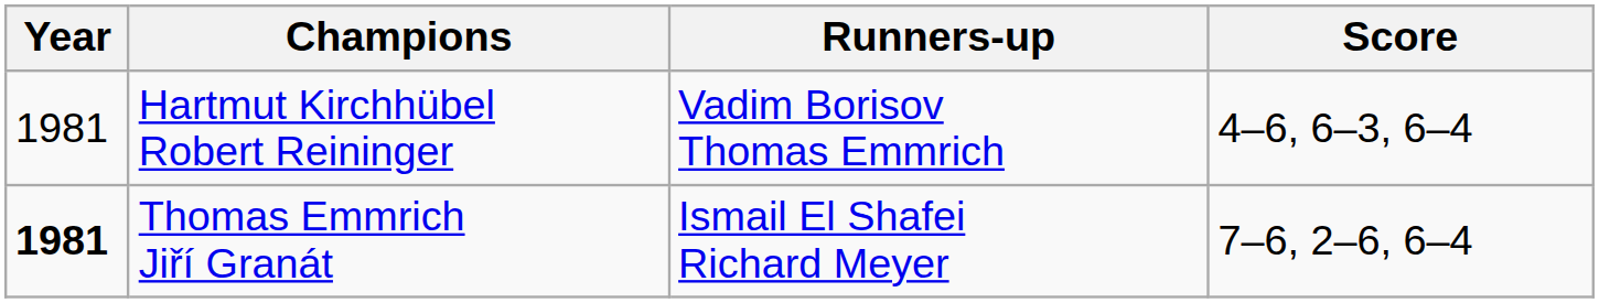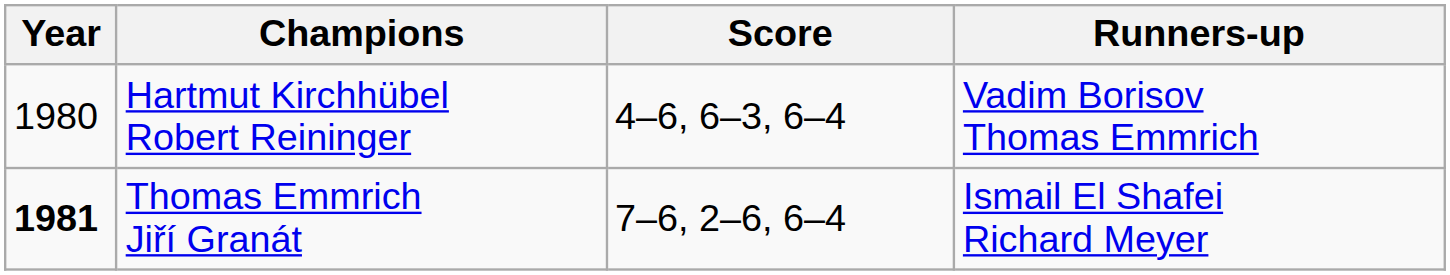 <table class="wikitable">
 <tr>
 <th style="width:40px">Year</th>
 <th style="width:200px">Champions</th>
+<th style="width:140px" class="unsortable">Score</th>
 <th style="width:200px">Runners-up</th>
-<th style="width:140px" class="unsortable">Score</th>
 </tr>
 <tr>
-<td>1981</td>
+<td>1980</td>
 <td> <a href='#'>Hartmut Kirchhübel</a><br> <a href='#'>Robert Reininger</a></td>
+<td>4–6, 6–3, 6–4</td>
 <td> <a href='#'>Vadim Borisov</a><br> <a href='#'>Thomas Emmrich</a></td>
-<td>4–6, 6–3, 6–4</td>
 </tr>
 <tr>
 <td><strong>1981</strong></td>
 <td> <a href='#'>Thomas Emmrich</a><br> <a href='#'>Jiří Granát</a></td>
+<td>7–6, 2–6, 6–4</td>
 <td> <a href='#'>Ismail El Shafei</a><br> <a href='#'>Richard Meyer</a></td>
-<td>7–6, 2–6, 6–4</td>
 </tr>
 </table>
